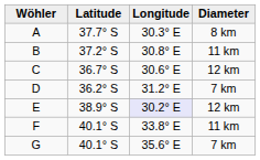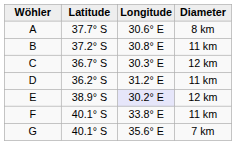 <table class="wikitable">
 <tr>
 <th width="25%" style="background:#eeeeee;">Wöhler</th>
 <th width="25%" style="background:#eeeeee;">Latitude</th>
 <th width="25%" style="background:#eeeeee;">Longitude</th>
 <th width="25%" style="background:#eeeeee;">Diameter</th>
 </tr>
 <tr>
 <td align="center">A</td>
 <td align="center">37.7° S</td>
-<td align="center">30.3° E</td>
+<td align="center">30.6° E</td>
 <td align="center">8 km</td>
 </tr>
 <tr>
 <td align="center">B</td>
 <td align="center">37.2° S</td>
 <td align="center">30.8° E</td>
 <td align="center">11 km</td>
 </tr>
 <tr>
 <td align="center">C</td>
 <td align="center">36.7° S</td>
-<td align="center">30.6° E</td>
+<td align="center">30.3° E</td>
 <td align="center">12 km</td>
 </tr>
 <tr>
 <td align="center">D</td>
 <td align="center">36.2° S</td>
 <td align="center">31.2° E</td>
-<td align="center">7 km</td>
+<td align="center">11 km</td>
 </tr>
 <tr>
 <td align="center">E</td>
 <td align="center">38.9° S</td>
 <td align="center" style="background: lavender;">30.2° E</td>
 <td align="center">12 km</td>
 </tr>
 <tr>
 <td align="center">F</td>
 <td align="center">40.1° S</td>
 <td align="center">33.8° E</td>
 <td align="center">11 km</td>
 </tr>
 <tr>
 <td align="center">G</td>
 <td align="center">40.1° S</td>
 <td align="center">35.6° E</td>
 <td align="center">7 km</td>
 </tr>
 </table>
